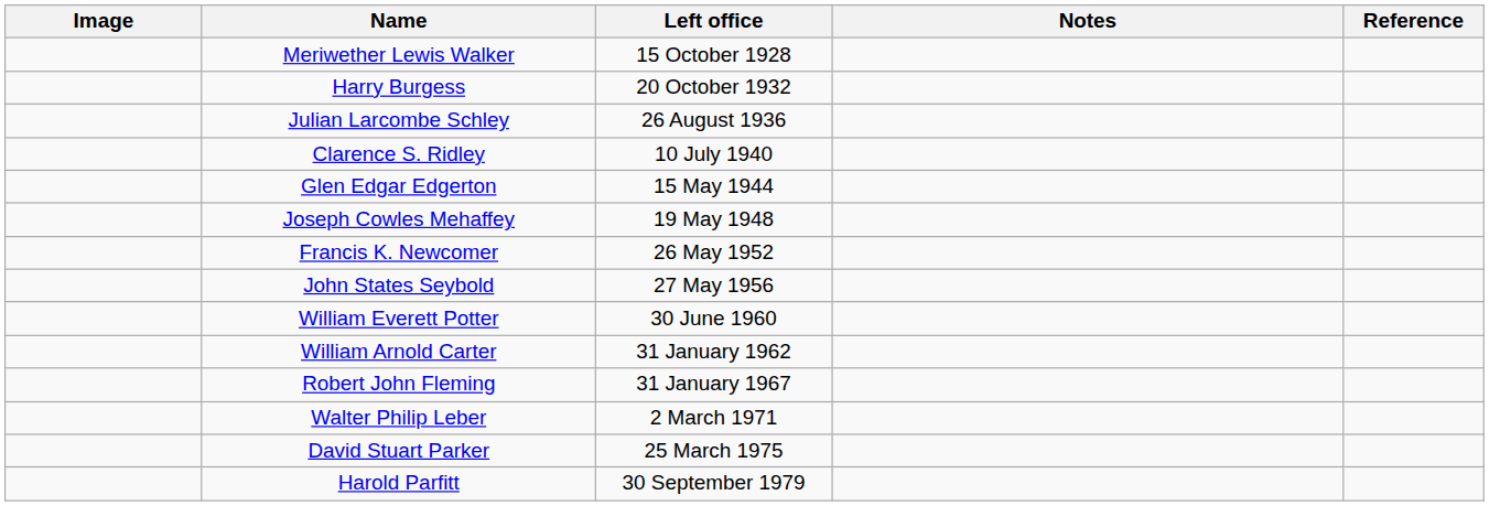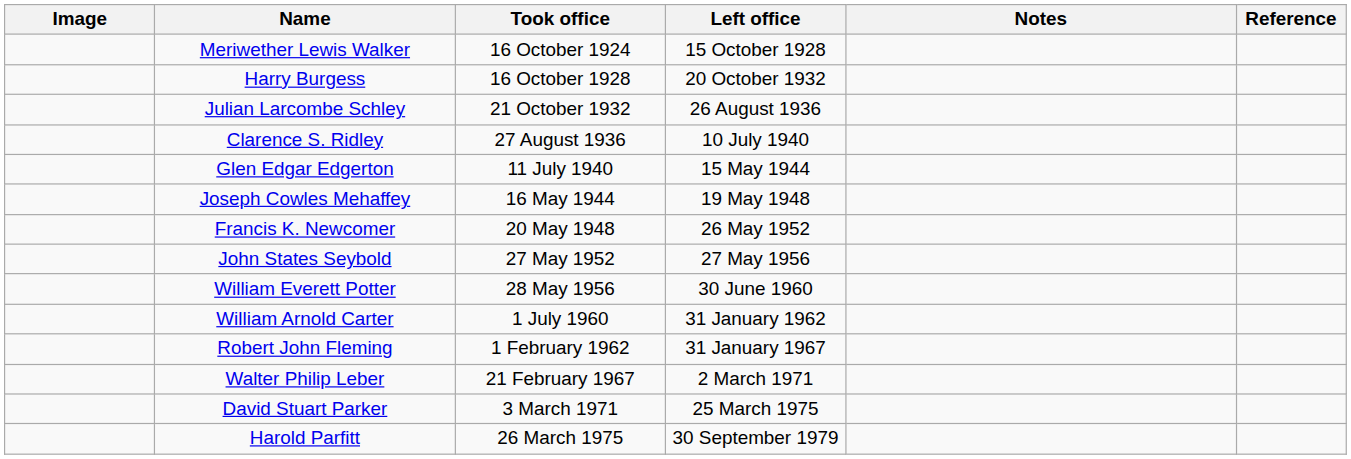 <table width=90% class="wikitable" style="text-align:center">
 <tr>
 <th width=10%>Image</th>
 <th width=20%>Name<br></th>
+<th width=14%>Took office</th>
 <th width=12%>Left office</th>
 <th width=26%>Notes</th>
 <th width=6%>Reference</th>
 </tr>
 <tr>
 <td></td>
 <td><a href='#'>Meriwether Lewis Walker</a><br></td>
+<td>16 October 1924</td>
 <td>15 October 1928</td>
 <td></td>
 <td></td>
 </tr>
 <tr>
 <td></td>
 <td><a href='#'>Harry Burgess</a><br></td>
+<td>16 October 1928</td>
 <td>20 October 1932</td>
 <td></td>
 <td></td>
 </tr>
 <tr>
 <td></td>
 <td><a href='#'>Julian Larcombe Schley</a><br></td>
+<td>21 October 1932</td>
 <td>26 August 1936</td>
 <td></td>
 <td></td>
 </tr>
 <tr>
 <td></td>
 <td><a href='#'>Clarence S. Ridley</a><br></td>
+<td>27 August 1936</td>
 <td>10 July 1940</td>
 <td></td>
 <td></td>
 </tr>
 <tr>
 <td></td>
 <td><a href='#'>Glen Edgar Edgerton</a><br></td>
+<td>11 July 1940</td>
 <td>15 May 1944</td>
 <td></td>
 <td></td>
 </tr>
 <tr>
 <td></td>
 <td><a href='#'>Joseph Cowles Mehaffey</a><br></td>
+<td>16 May 1944</td>
 <td>19 May 1948</td>
 <td></td>
 <td></td>
 </tr>
 <tr>
 <td></td>
 <td><a href='#'>Francis K. Newcomer</a><br></td>
+<td>20 May 1948</td>
 <td>26 May 1952</td>
 <td></td>
 <td></td>
 </tr>
 <tr>
 <td></td>
 <td><a href='#'>John States Seybold</a><br></td>
+<td>27 May 1952</td>
 <td>27 May 1956</td>
 <td></td>
 <td></td>
 </tr>
 <tr>
 <td></td>
 <td><a href='#'>William Everett Potter</a><br></td>
+<td>28 May 1956</td>
 <td>30 June 1960</td>
 <td></td>
 <td></td>
 </tr>
 <tr>
 <td></td>
 <td><a href='#'>William Arnold Carter</a><br></td>
+<td>1 July 1960</td>
 <td>31 January 1962</td>
 <td></td>
 <td></td>
 </tr>
 <tr>
 <td></td>
 <td><a href='#'>Robert John Fleming</a><br></td>
+<td>1 February 1962</td>
 <td>31 January 1967</td>
 <td></td>
 <td></td>
 </tr>
 <tr>
 <td></td>
 <td><a href='#'>Walter Philip Leber</a><br></td>
+<td>21 February 1967</td>
 <td>2 March 1971</td>
 <td></td>
 <td></td>
 </tr>
 <tr>
 <td></td>
 <td><a href='#'>David Stuart Parker</a><br></td>
+<td>3 March 1971</td>
 <td>25 March 1975</td>
 <td></td>
 <td></td>
 </tr>
 <tr>
 <td></td>
 <td><a href='#'>Harold Parfitt</a><br></td>
+<td>26 March 1975</td>
 <td>30 September 1979</td>
 <td></td>
 <td></td>
 </tr>
 </table>
